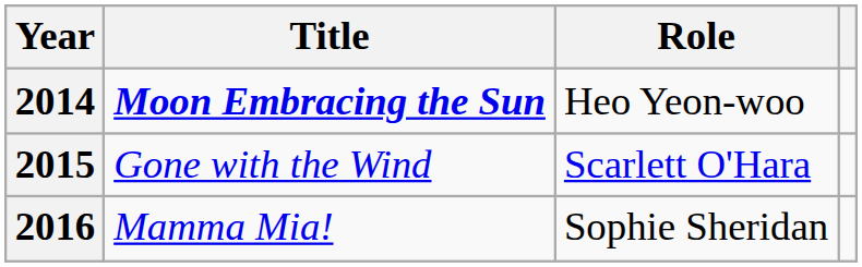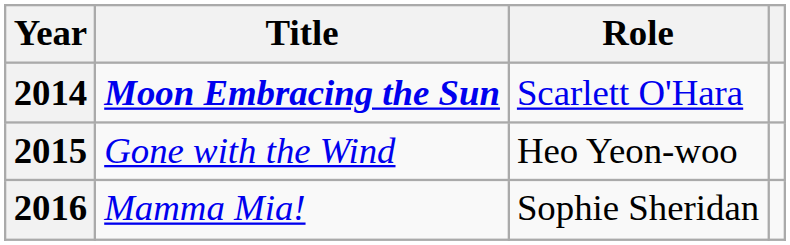 <table class="wikitable sortable plainrowheaders">
 <tr>
 <th scope="col">Year</th>
 <th scope="col">Title</th>
 <th scope="col">Role</th>
 <th scope="col" class="unsortable"></th>
 </tr>
 <tr>
 <th scope="row">2014</th>
 <td><strong><em><a href='#'>Moon Embracing the Sun</a></em></strong></td>
-<td>Heo Yeon-woo</td>
+<td><a href='#'>Scarlett O'Hara</a></td>
 <td></td>
 </tr>
 <tr>
 <th scope="row">2015</th>
 <td><em><a href='#'>Gone with the Wind</a></em></td>
-<td><a href='#'>Scarlett O'Hara</a></td>
+<td>Heo Yeon-woo</td>
 <td></td>
 </tr>
 <tr>
 <th scope="row">2016</th>
 <td><em><a href='#'>Mamma Mia!</a></em></td>
 <td>Sophie Sheridan</td>
 <td></td>
 </tr>
 </table>
